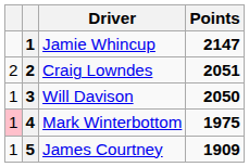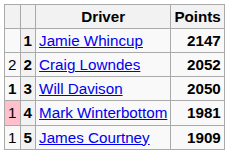 <table class="wikitable" style="font-size: 95%;">
 <tr>
 <th></th>
 <th></th>
 <th>Driver</th>
 <th>Points</th>
 </tr>
 <tr>
 <td></td>
 <th>1</th>
 <td><a href='#'>Jamie Whincup</a></td>
 <td align="right"><strong>2147</strong></td>
 </tr>
 <tr>
 <td> 2</td>
 <th>2</th>
 <td><a href='#'>Craig Lowndes</a></td>
-<td align="right"><strong>2051</strong></td>
+<td align="right"><strong>2052</strong></td>
 </tr>
 <tr>
-<td> 1</td>
+<td><strong> 1</strong></td>
 <th>3</th>
 <td><a href='#'>Will Davison</a></td>
 <td align="right"><strong>2050</strong></td>
 </tr>
 <tr>
 <td style="background: pink;"> 1</td>
 <th>4</th>
 <td><a href='#'>Mark Winterbottom</a></td>
-<td align="right"><strong>1975</strong></td>
+<td align="right"><strong>1981</strong></td>
 </tr>
 <tr>
 <td> 1</td>
 <th>5</th>
 <td><a href='#'>James Courtney</a></td>
 <td align="right"><strong>1909</strong></td>
 </tr>
 <tr>
 </tr>
 </table>
